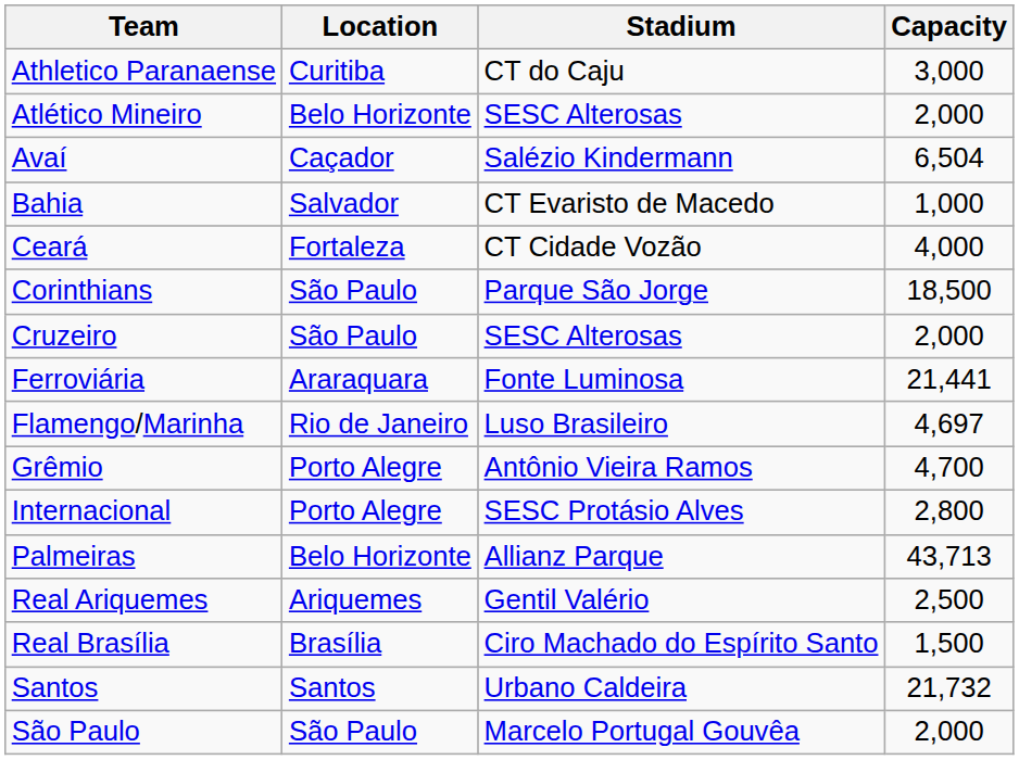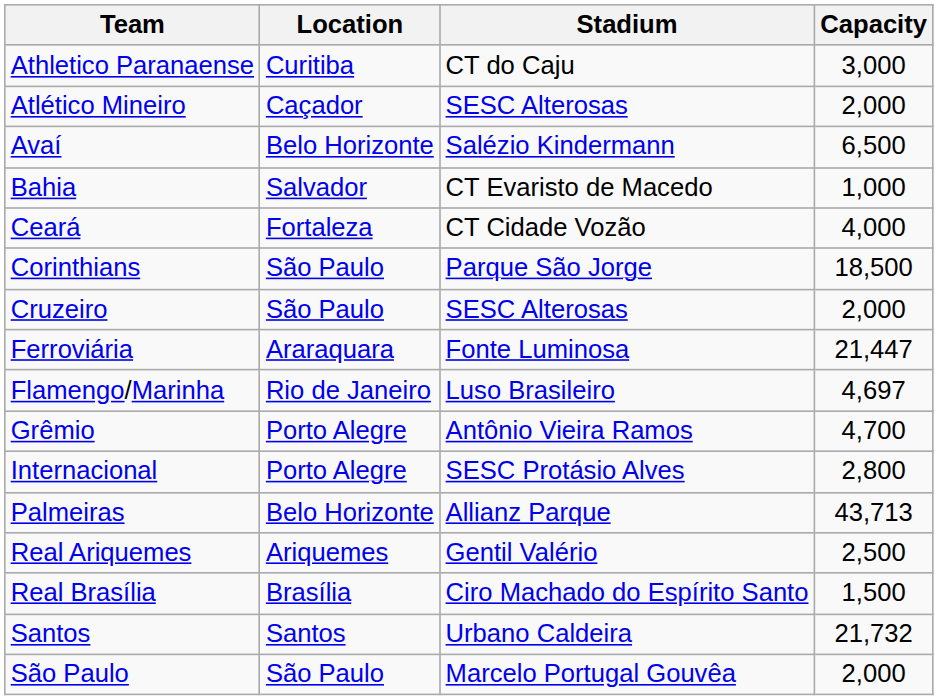 <table class="wikitable sortable" style="text-align: left;">
 <tr>
 <th>Team</th>
 <th>Location</th>
 <th>Stadium</th>
 <th>Capacity</th>
 </tr>
 <tr>
 <td> <a href='#'>Athletico Paranaense</a></td>
 <td><a href='#'>Curitiba</a></td>
 <td>CT do Caju</td>
 <td align=center>3,000</td>
 </tr>
 <tr>
 <td> <a href='#'>Atlético Mineiro</a></td>
-<td><a href='#'>Belo Horizonte</a></td>
+<td><a href='#'>Caçador</a></td>
 <td><a href='#'>SESC Alterosas</a></td>
 <td align=center>2,000</td>
 </tr>
 <tr>
 <td> <a href='#'>Avaí</a></td>
-<td><a href='#'>Caçador</a></td>
+<td><a href='#'>Belo Horizonte</a></td>
 <td><a href='#'>Salézio Kindermann</a></td>
-<td align=center>6,504</td>
+<td align=center>6,500</td>
 </tr>
 <tr>
 <td> <a href='#'>Bahia</a></td>
 <td><a href='#'>Salvador</a></td>
 <td>CT Evaristo de Macedo </td>
 <td align=center>1,000</td>
 </tr>
 <tr>
 <td> <a href='#'>Ceará</a></td>
 <td><a href='#'>Fortaleza</a></td>
 <td>CT Cidade Vozão </td>
 <td align=center>4,000</td>
 </tr>
 <tr>
 <td> <a href='#'>Corinthians</a></td>
 <td><a href='#'>São Paulo</a></td>
 <td><a href='#'>Parque São Jorge</a></td>
 <td align=center>18,500</td>
 </tr>
 <tr>
 <td> <a href='#'>Cruzeiro</a></td>
 <td><a href='#'>São Paulo</a></td>
 <td><a href='#'>SESC Alterosas</a></td>
 <td align=center>2,000</td>
 </tr>
 <tr>
 <td> <a href='#'>Ferroviária</a></td>
 <td><a href='#'>Araraquara</a></td>
 <td><a href='#'>Fonte Luminosa</a></td>
-<td align=center>21,441</td>
+<td align=center>21,447</td>
 </tr>
 <tr>
 <td> <a href='#'>Flamengo</a>/<a href='#'>Marinha</a></td>
 <td><a href='#'>Rio de Janeiro</a></td>
 <td><a href='#'>Luso Brasileiro</a></td>
 <td align=center>4,697</td>
 </tr>
 <tr>
 <td> <a href='#'>Grêmio</a></td>
 <td><a href='#'>Porto Alegre</a></td>
 <td><a href='#'>Antônio Vieira Ramos</a> </td>
 <td align=center>4,700</td>
 </tr>
 <tr>
 <td> <a href='#'>Internacional</a></td>
 <td><a href='#'>Porto Alegre</a></td>
 <td><a href='#'>SESC Protásio Alves</a></td>
 <td align=center>2,800</td>
 </tr>
 <tr>
 <td> <a href='#'>Palmeiras</a></td>
 <td><a href='#'>Belo Horizonte</a></td>
 <td><a href='#'>Allianz Parque</a></td>
 <td align=center>43,713</td>
 </tr>
 <tr>
 <td> <a href='#'>Real Ariquemes</a></td>
 <td><a href='#'>Ariquemes</a></td>
 <td><a href='#'>Gentil Valério</a></td>
 <td align=center>2,500</td>
 </tr>
 <tr>
 <td> <a href='#'>Real Brasília</a></td>
 <td><a href='#'>Brasília</a></td>
 <td><a href='#'>Ciro Machado do Espírito Santo</a></td>
 <td align=center>1,500</td>
 </tr>
 <tr>
 <td> <a href='#'>Santos</a></td>
 <td><a href='#'>Santos</a></td>
 <td><a href='#'>Urbano Caldeira</a></td>
 <td align=center>21,732</td>
 </tr>
 <tr>
 <td> <a href='#'>São Paulo</a></td>
 <td><a href='#'>São Paulo</a></td>
 <td><a href='#'>Marcelo Portugal Gouvêa</a> </td>
 <td align=center>2,000</td>
 </tr>
 </table>
